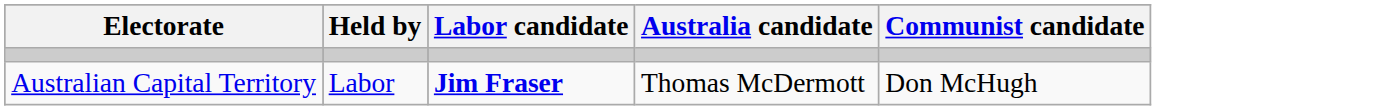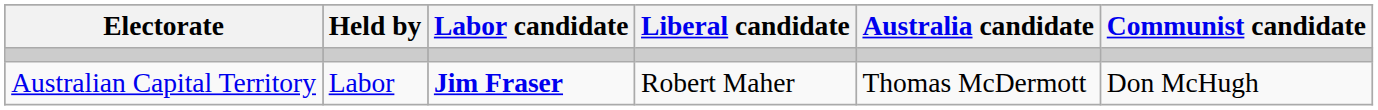 <table class="wikitable">
 <tr>
 <th>Electorate</th>
 <th>Held by</th>
 <th><a href='#'>Labor</a> candidate</th>
+<th><a href='#'>Liberal</a> candidate</th>
 <th><a href='#'>Australia</a> candidate</th>
 <th><a href='#'>Communist</a> candidate</th>
 </tr>
 <tr bgcolor="#cccccc">
+<td></td>
 <td></td>
 <td></td>
 <td></td>
 <td></td>
 <td></td>
 </tr>
 <tr>
 <td><a href='#'>Australian Capital Territory</a></td>
 <td><a href='#'>Labor</a></td>
 <td><strong><a href='#'>Jim Fraser</a></strong></td>
+<td>Robert Maher</td>
 <td>Thomas McDermott</td>
 <td>Don McHugh</td>
 </tr>
 </table>
